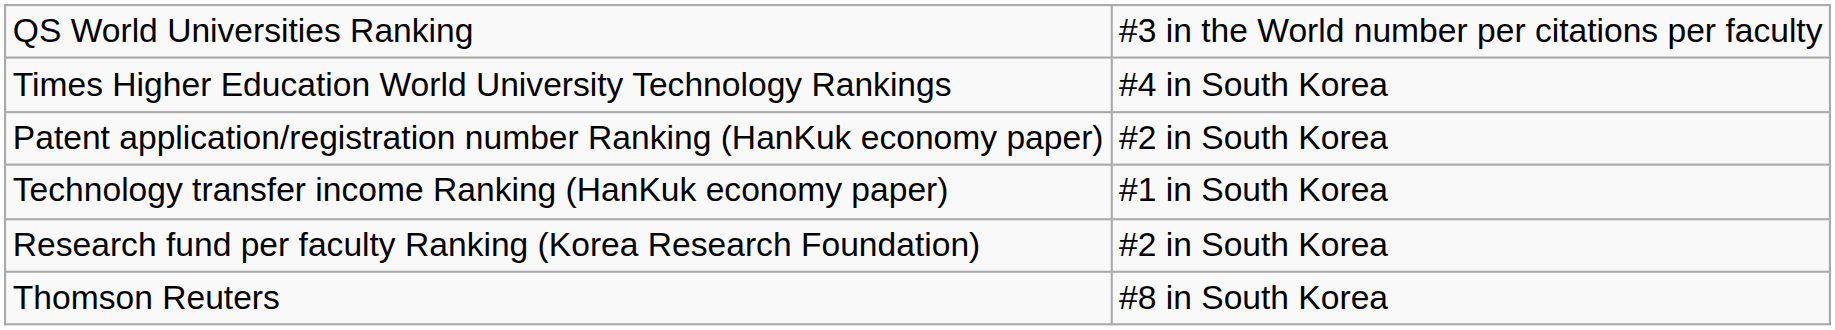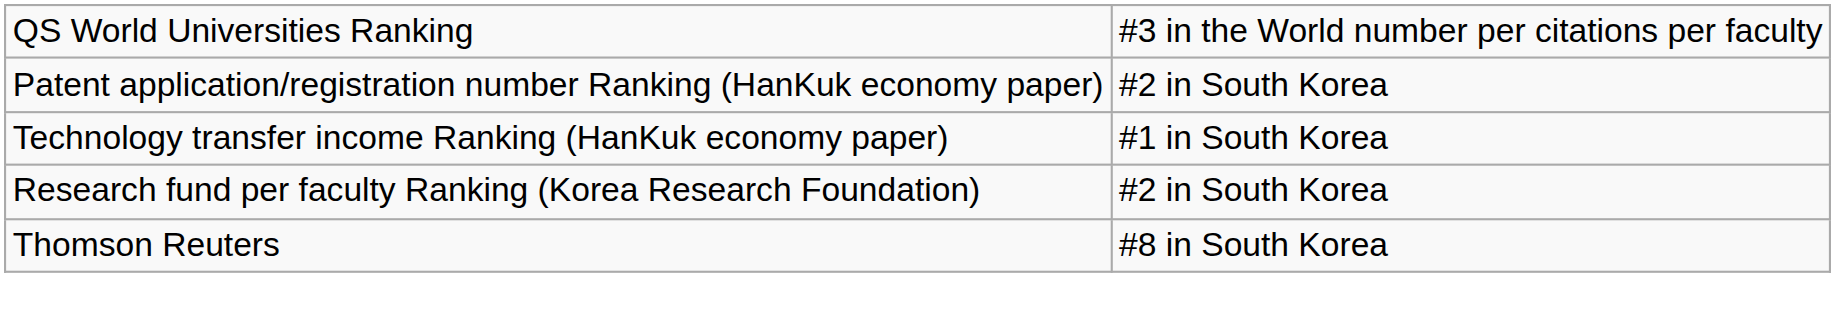 <table class="wikitable">
 <tr>
 <td>QS World Universities Ranking</td>
 <td>#3 in the World number per citations per faculty</td>
-</tr>
-<tr>
-<td>Times Higher Education World University Technology Rankings</td>
-<td>#4 in South Korea</td>
 </tr>
 <tr>
 <td>Patent application/registration number Ranking (HanKuk economy paper)</td>
 <td>#2 in South Korea</td>
 </tr>
 <tr>
 <td>Technology transfer income Ranking (HanKuk economy paper)</td>
 <td>#1 in South Korea</td>
 </tr>
 <tr>
 <td>Research fund per faculty Ranking (Korea Research Foundation)</td>
 <td>#2 in South Korea</td>
 </tr>
 <tr>
 <td>Thomson Reuters</td>
 <td>#8 in South Korea</td>
 </tr>
 </table>
